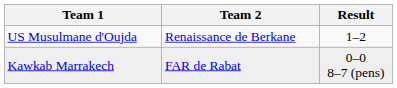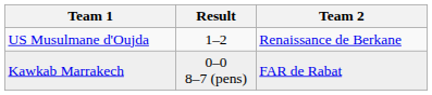 <table class="wikitable">
 <tr>
 <th width="180">Team 1</th>
+<th width="80">Result</th>
 <th width="180">Team 2</th>
-<th width="80">Result</th>
 </tr>
 <tr>
 <td><a href='#'>US Musulmane d'Oujda</a></td>
+<td align="center">1–2</td>
 <td><a href='#'>Renaissance de Berkane</a></td>
-<td align="center">1–2</td>
 </tr>
 <tr style="background:#EFEFEF">
 <td><a href='#'>Kawkab Marrakech</a></td>
+<td align="center">0–0<br>8–7 (pens)</td>
 <td><a href='#'>FAR de Rabat</a></td>
-<td align="center">0–0<br>8–7 (pens)</td>
 </tr>
 </table>
